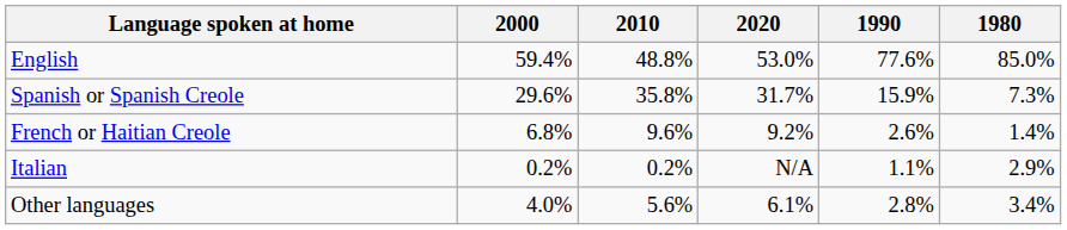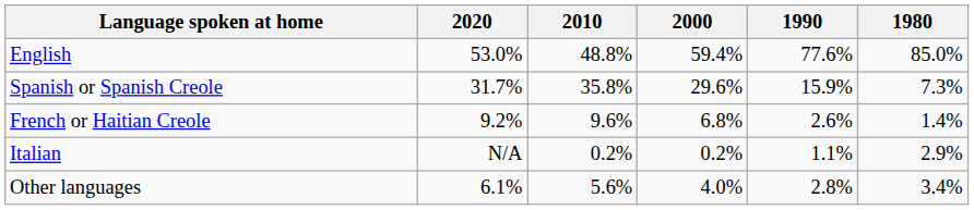 <table class="wikitable" style="font-size: 90%; text-align: right;">
 <tr>
 <th style="width: 20em;">Language spoken at home</th>
+<th style="width: 5em;">2020</th>
+<th style="width: 5em;">2010</th>
 <th style="width: 5em;">2000</th>
-<th style="width: 5em;">2010</th>
-<th style="width: 5em;">2020</th>
 <th style="width: 5em;">1990</th>
 <th style="width: 5em;">1980</th>
 </tr>
 <tr>
 <td style="text-align:left"><a href='#'>English</a></td>
+<td>53.0%</td>
+<td>48.8%</td>
 <td>59.4%</td>
-<td>48.8%</td>
-<td>53.0%</td>
 <td>77.6%</td>
 <td>85.0%</td>
 </tr>
 <tr>
 <td style="text-align:left"><a href='#'>Spanish</a> or <a href='#'>Spanish Creole</a></td>
+<td>31.7%</td>
+<td>35.8%</td>
 <td>29.6%</td>
-<td>35.8%</td>
-<td>31.7%</td>
 <td>15.9%</td>
 <td>7.3%</td>
 </tr>
 <tr>
 <td style="text-align:left"><a href='#'>French</a> or <a href='#'>Haitian Creole</a></td>
+<td>9.2%</td>
+<td>9.6%</td>
 <td>6.8%</td>
-<td>9.6%</td>
-<td>9.2%</td>
 <td>2.6%</td>
 <td>1.4%</td>
 </tr>
 <tr>
 <td style="text-align:left"><a href='#'>Italian</a></td>
+<td>N/A</td>
 <td>0.2%</td>
 <td>0.2%</td>
-<td>N/A</td>
 <td>1.1%</td>
 <td>2.9%</td>
 </tr>
 <tr>
 <td style="text-align:left">Other languages</td>
+<td>6.1%</td>
+<td>5.6%</td>
 <td>4.0%</td>
-<td>5.6%</td>
-<td>6.1%</td>
 <td>2.8%</td>
 <td>3.4%</td>
 </tr>
 </table>
